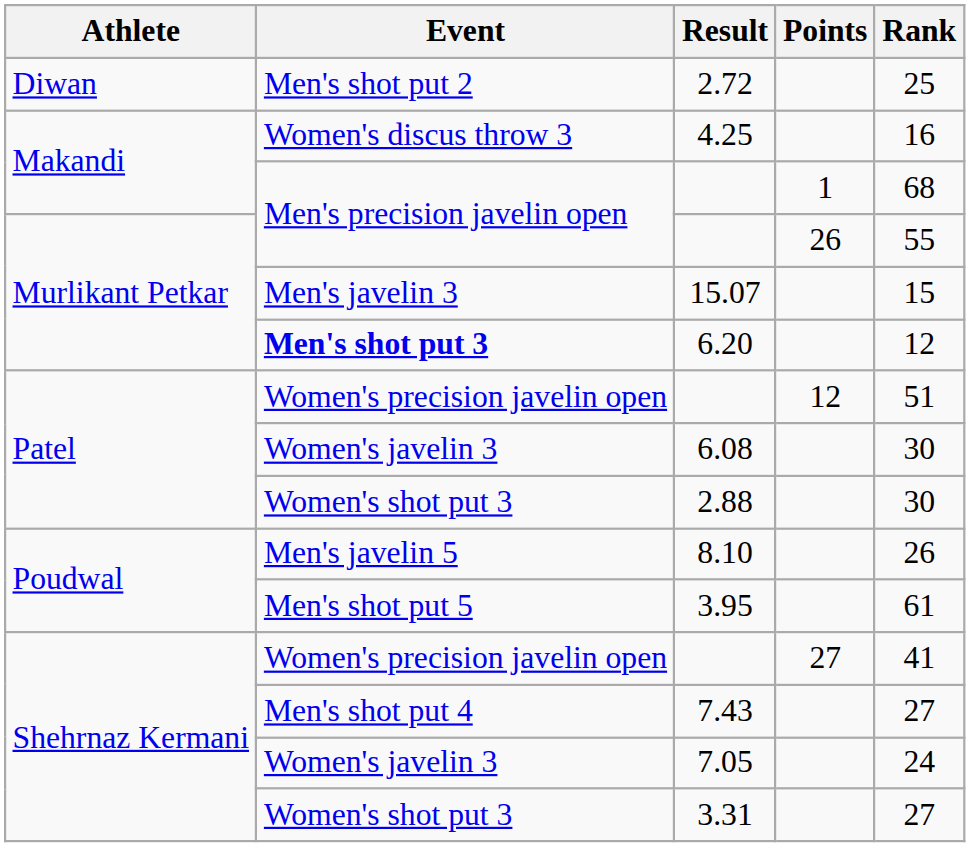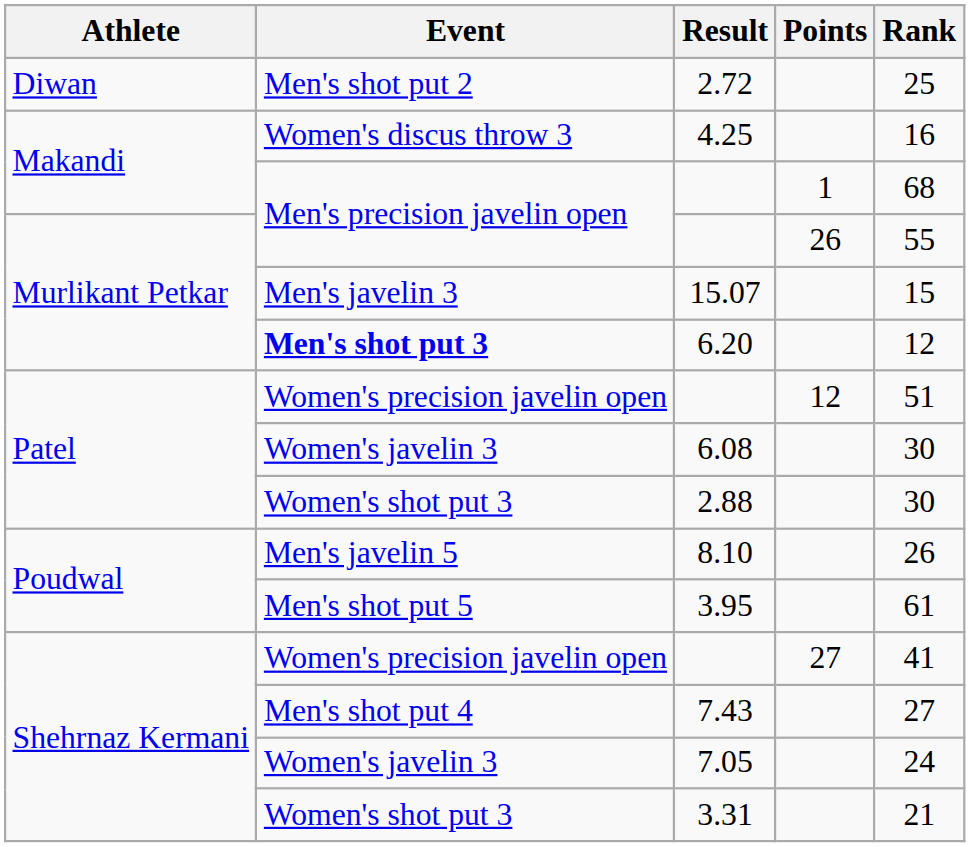 <table class=wikitable style="font-size:90%">
 <tr>
 <th>Athlete</th>
 <th>Event</th>
 <th>Result</th>
 <th>Points</th>
 <th>Rank</th>
 </tr>
 <tr>
 <td><a href='#'>Diwan</a></td>
 <td><a href='#'>Men's shot put 2</a></td>
 <td style="text-align:center;">2.72</td>
 <td></td>
 <td style="text-align:center;">25</td>
 </tr>
 <tr>
 <td rowspan="2"><a href='#'>Makandi</a></td>
 <td><a href='#'>Women's discus throw 3</a></td>
 <td style="text-align:center;">4.25</td>
 <td></td>
 <td style="text-align:center;">16</td>
 </tr>
 <tr>
 <td rowspan="2"><a href='#'>Men's precision javelin open</a></td>
 <td></td>
 <td style="text-align:center;">1</td>
 <td style="text-align:center;">68</td>
 </tr>
 <tr>
 <td rowspan="3"><a href='#'>Murlikant Petkar</a></td>
 <td></td>
 <td style="text-align:center;">26</td>
 <td style="text-align:center;">55</td>
 </tr>
 <tr>
 <td><a href='#'>Men's javelin 3</a></td>
 <td style="text-align:center;">15.07</td>
 <td></td>
 <td style="text-align:center;">15</td>
 </tr>
 <tr>
 <td><strong><a href='#'>Men's shot put 3</a></strong></td>
 <td style="text-align:center;">6.20</td>
 <td></td>
 <td style="text-align:center;">12</td>
 </tr>
 <tr>
 <td rowspan="3"><a href='#'>Patel</a></td>
 <td><a href='#'>Women's precision javelin open</a></td>
 <td></td>
 <td style="text-align:center;">12</td>
 <td style="text-align:center;">51</td>
 </tr>
 <tr>
 <td><a href='#'>Women's javelin 3</a></td>
 <td style="text-align:center;">6.08</td>
 <td></td>
 <td style="text-align:center;">30</td>
 </tr>
 <tr>
 <td><a href='#'>Women's shot put 3</a></td>
 <td style="text-align:center;">2.88</td>
 <td></td>
 <td style="text-align:center;">30</td>
 </tr>
 <tr>
 <td rowspan="2"><a href='#'>Poudwal</a></td>
 <td><a href='#'>Men's javelin 5</a></td>
 <td style="text-align:center;">8.10</td>
 <td></td>
 <td style="text-align:center;">26</td>
 </tr>
 <tr>
 <td><a href='#'>Men's shot put 5</a></td>
 <td style="text-align:center;">3.95</td>
 <td></td>
 <td style="text-align:center;">61</td>
 </tr>
 <tr>
 <td rowspan="4"><a href='#'>Shehrnaz Kermani</a></td>
 <td><a href='#'>Women's precision javelin open</a></td>
 <td></td>
 <td style="text-align:center;">27</td>
 <td style="text-align:center;">41</td>
 </tr>
 <tr>
 <td><a href='#'>Men's shot put 4</a></td>
 <td style="text-align:center;">7.43</td>
 <td></td>
 <td style="text-align:center;">27</td>
 </tr>
 <tr>
 <td><a href='#'>Women's javelin 3</a></td>
 <td style="text-align:center;">7.05</td>
 <td></td>
 <td style="text-align:center;">24</td>
 </tr>
 <tr>
 <td><a href='#'>Women's shot put 3</a></td>
 <td style="text-align:center;">3.31</td>
 <td></td>
-<td style="text-align:center;">27</td>
+<td style="text-align:center;">21</td>
 </tr>
 </table>
